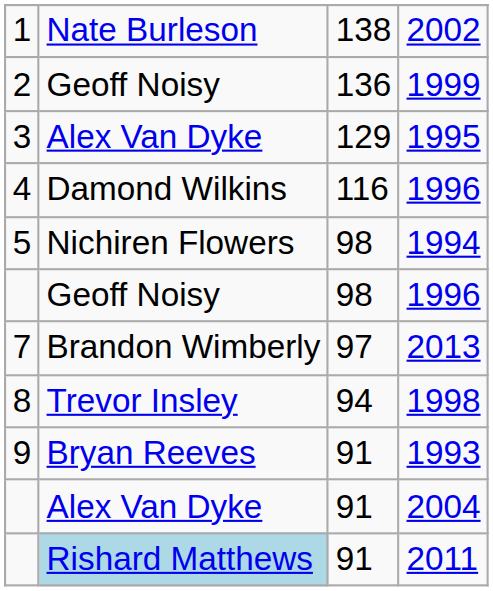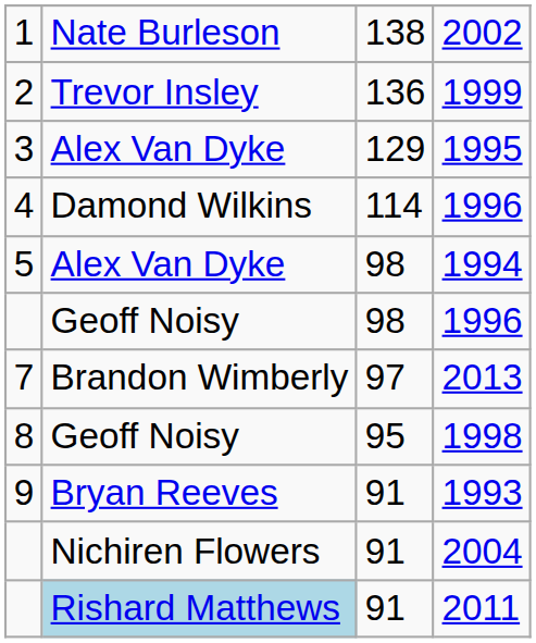 <table class="wikitable">
 <tr>
 </tr>
 <tr>
 <td>1</td>
 <td><a href='#'>Nate Burleson</a></td>
 <td>138</td>
 <td><a href='#'>2002</a></td>
 </tr>
 <tr>
 <td>2</td>
-<td>Geoff Noisy</td>
+<td><a href='#'>Trevor Insley</a></td>
 <td>136</td>
 <td><a href='#'>1999</a></td>
 </tr>
 <tr>
 <td>3</td>
 <td><a href='#'>Alex Van Dyke</a></td>
 <td>129</td>
 <td><a href='#'>1995</a></td>
 </tr>
 <tr>
 <td>4</td>
 <td>Damond Wilkins</td>
-<td>116</td>
+<td>114</td>
 <td><a href='#'>1996</a></td>
 </tr>
 <tr>
 <td>5</td>
-<td>Nichiren Flowers</td>
+<td><a href='#'>Alex Van Dyke</a></td>
 <td>98</td>
 <td><a href='#'>1994</a></td>
 </tr>
 <tr>
 <td></td>
 <td>Geoff Noisy</td>
 <td>98</td>
 <td><a href='#'>1996</a></td>
 </tr>
 <tr>
 <td>7</td>
 <td>Brandon Wimberly</td>
 <td>97</td>
 <td><a href='#'>2013</a></td>
 </tr>
 <tr>
 <td>8</td>
-<td><a href='#'>Trevor Insley</a></td>
-<td>94</td>
+<td>Geoff Noisy</td>
+<td>95</td>
 <td><a href='#'>1998</a></td>
 </tr>
 <tr>
 <td>9</td>
 <td><a href='#'>Bryan Reeves</a></td>
 <td>91</td>
 <td><a href='#'>1993</a></td>
 </tr>
 <tr>
 <td></td>
-<td><a href='#'>Alex Van Dyke</a></td>
+<td>Nichiren Flowers</td>
 <td>91</td>
 <td><a href='#'>2004</a></td>
 </tr>
 <tr>
 <td></td>
 <td style="background: lightblue;"><a href='#'>Rishard Matthews</a></td>
 <td>91</td>
 <td><a href='#'>2011</a></td>
 </tr>
 </table>
